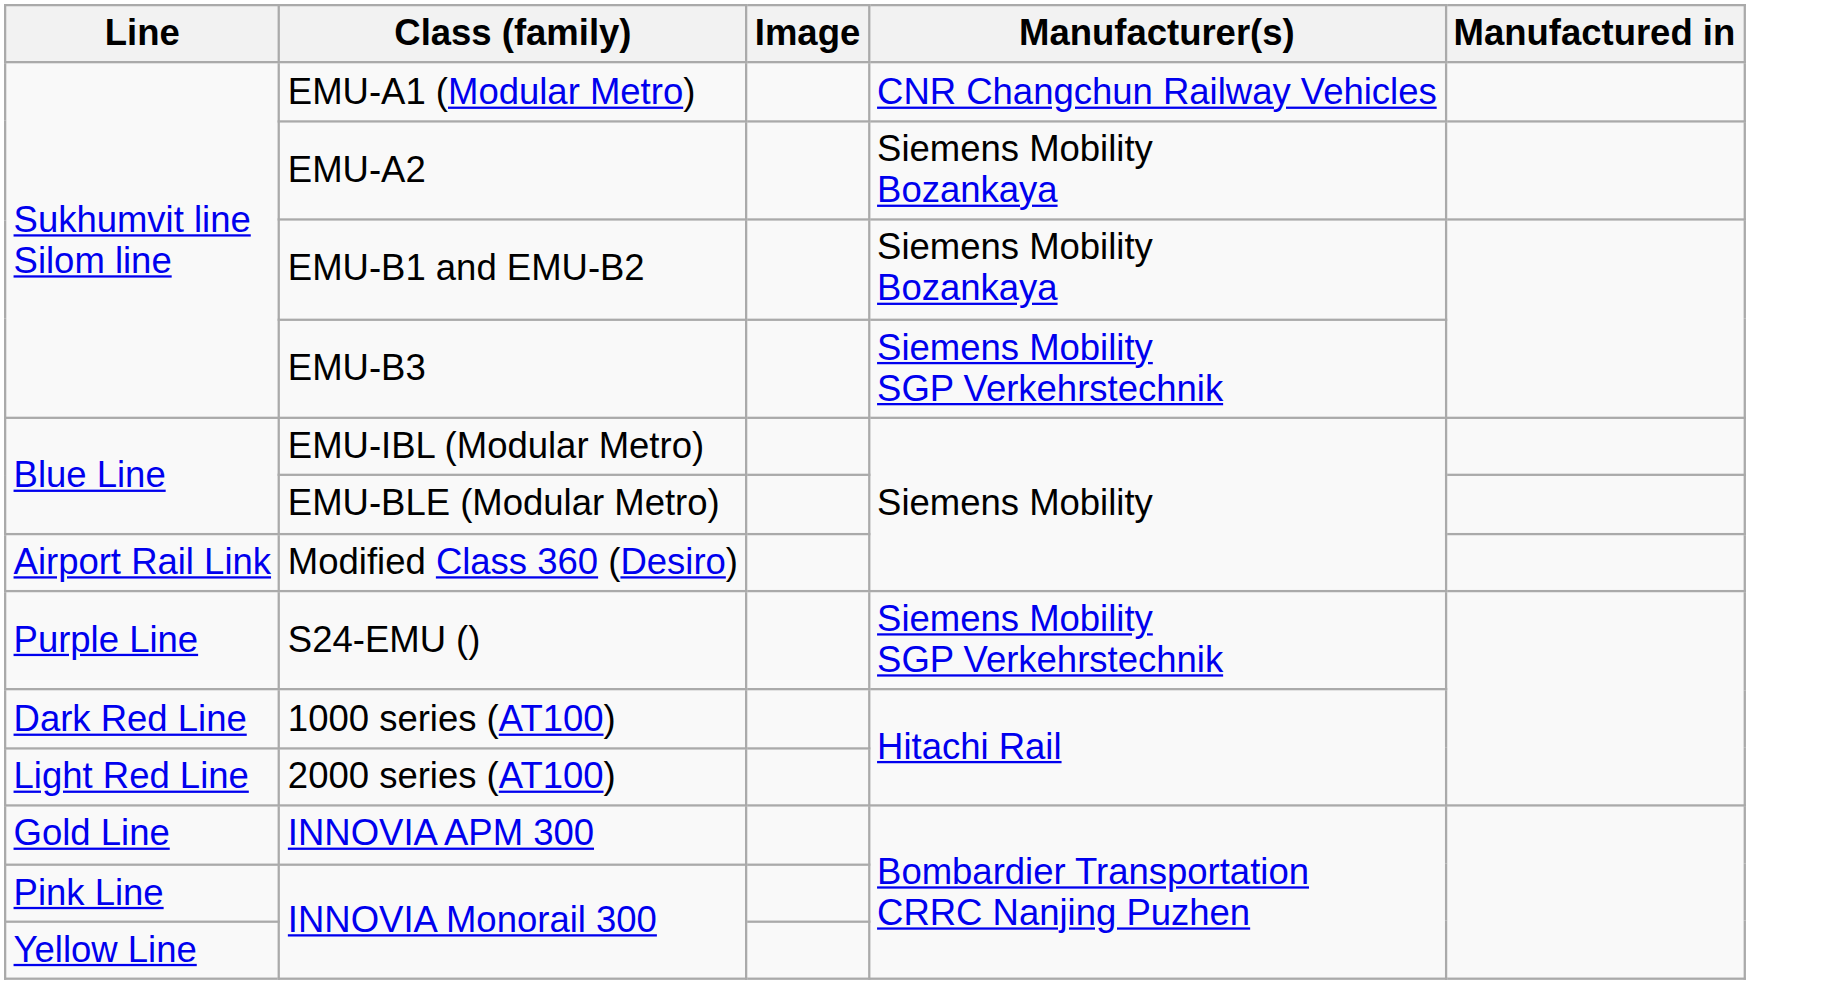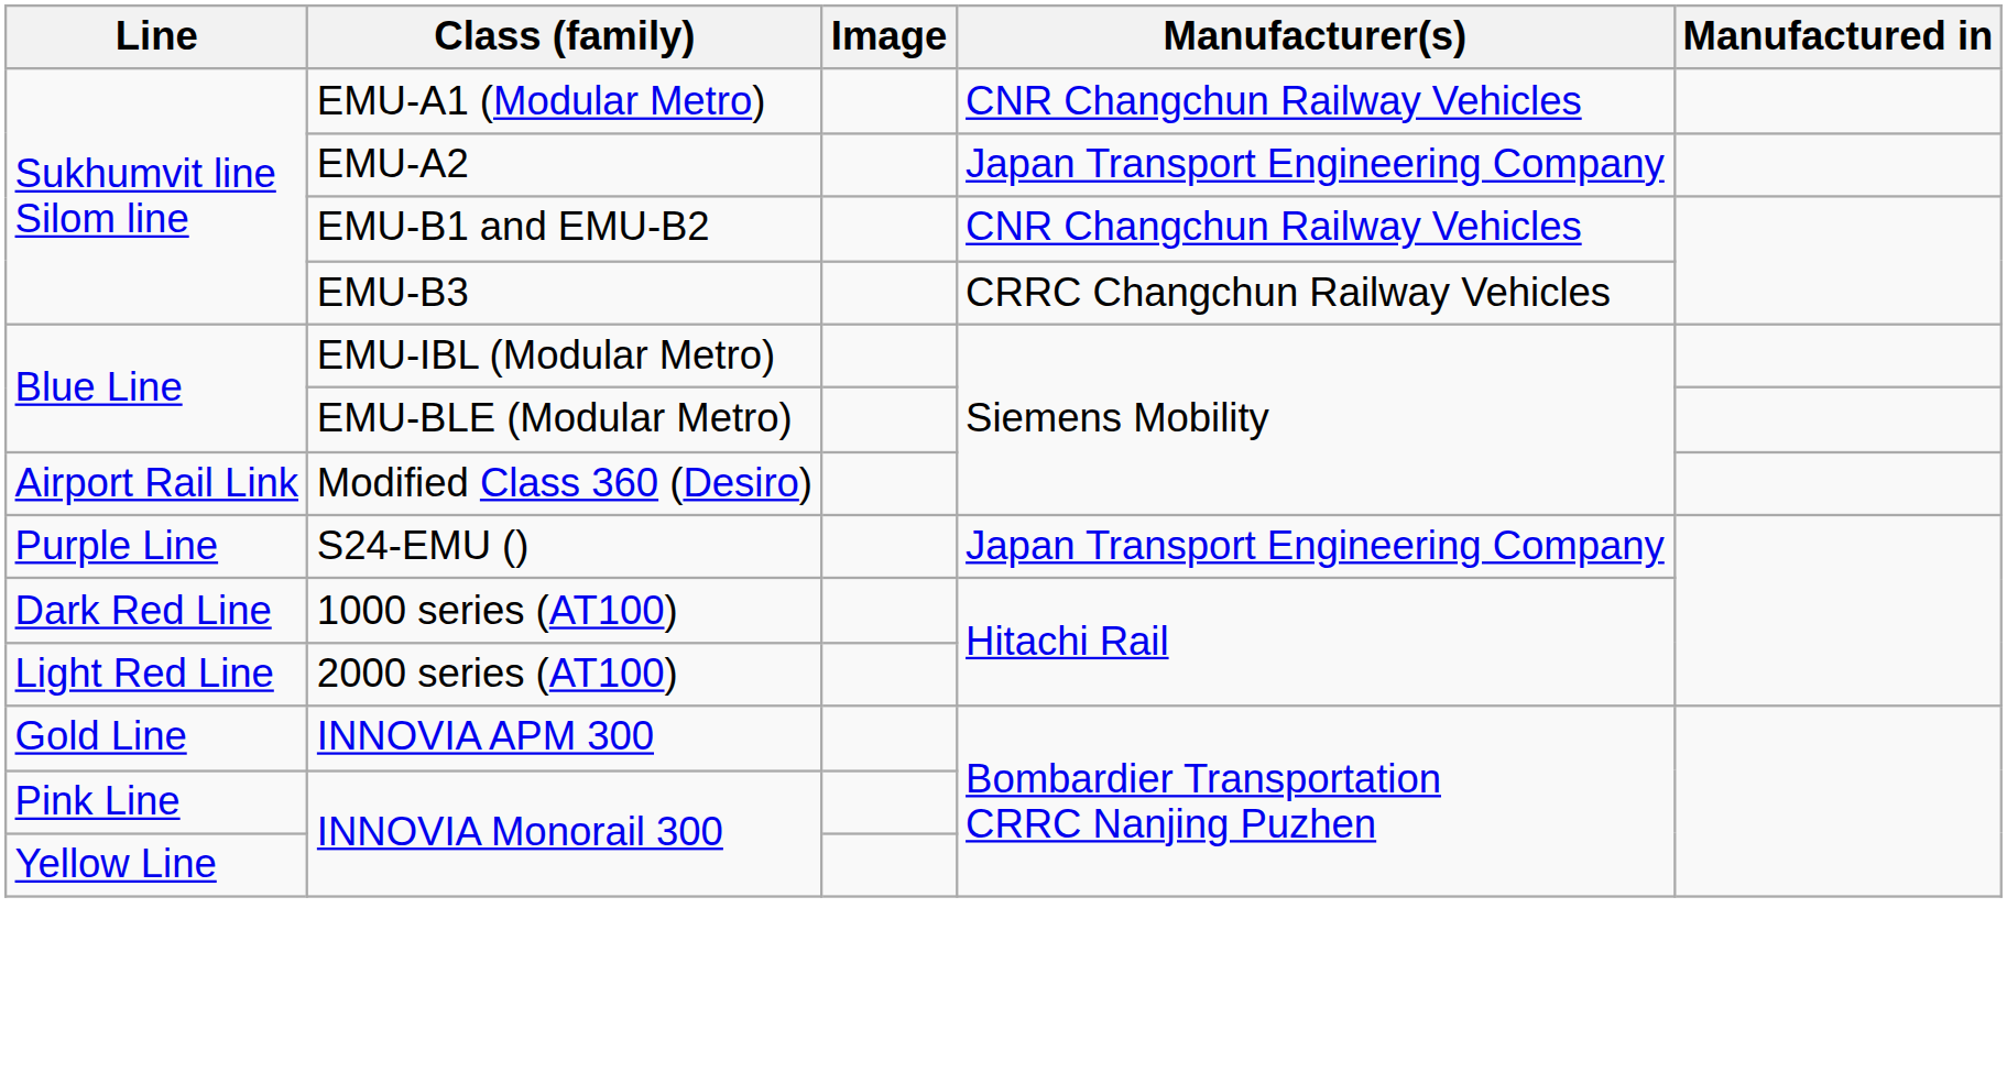 <table class="wikitable">
 <tr>
 <th>Line</th>
 <th>Class (family)</th>
 <th>Image</th>
 <th>Manufacturer(s)</th>
 <th>Manufactured in</th>
 </tr>
 <tr>
 <td rowspan="4"> <a href='#'>Sukhumvit line</a><br> <a href='#'>Silom line</a></td>
 <td>EMU-A1 (<a href='#'>Modular Metro</a>)</td>
 <td></td>
 <td><a href='#'>CNR Changchun Railway Vehicles</a></td>
 <td><br></td>
 </tr>
 <tr>
 <td>EMU-A2</td>
 <td></td>
-<td>Siemens Mobility<br><a href='#'>Bozankaya</a></td>
+<td><a href='#'>Japan Transport Engineering Company</a></td>
 <td></td>
 </tr>
 <tr>
 <td>EMU-B1 and EMU-B2</td>
 <td></td>
-<td>Siemens Mobility<br><a href='#'>Bozankaya</a></td>
+<td><a href='#'>CNR Changchun Railway Vehicles</a></td>
 <td rowspan="2"></td>
 </tr>
 <tr>
 <td>EMU-B3</td>
 <td></td>
-<td><a href='#'>Siemens Mobility</a><br><a href='#'>SGP Verkehrstechnik</a></td>
+<td>CRRC Changchun Railway Vehicles</td>
 </tr>
 <tr>
 <td rowspan="2"> <a href='#'>Blue Line</a></td>
 <td>EMU-IBL (Modular Metro)</td>
 <td></td>
 <td rowspan="3">Siemens Mobility</td>
 <td></td>
 </tr>
 <tr>
 <td>EMU-BLE (Modular Metro)</td>
 <td></td>
 <td><br></td>
 </tr>
 <tr>
 <td> <a href='#'>Airport Rail Link</a></td>
 <td>Modified <a href='#'>Class 360</a> (<a href='#'>Desiro</a>)</td>
 <td><br></td>
 <td></td>
 </tr>
 <tr>
 <td> <a href='#'>Purple Line</a></td>
 <td>S24-EMU ()</td>
 <td></td>
-<td><a href='#'>Siemens Mobility</a><br><a href='#'>SGP Verkehrstechnik</a></td>
+<td><a href='#'>Japan Transport Engineering Company</a></td>
 <td rowspan="3"></td>
 </tr>
 <tr>
 <td> <a href='#'>Dark Red Line</a></td>
 <td>1000 series (<a href='#'>AT100</a>)</td>
 <td></td>
 <td rowspan="2"><a href='#'>Hitachi Rail</a></td>
 </tr>
 <tr>
 <td> <a href='#'>Light Red Line</a></td>
 <td>2000 series (<a href='#'>AT100</a>)</td>
 <td></td>
 </tr>
 <tr>
 <td> <a href='#'>Gold Line</a></td>
 <td><a href='#'>INNOVIA APM 300</a></td>
 <td></td>
 <td rowspan="3"><a href='#'>Bombardier Transportation</a><br><a href='#'>CRRC Nanjing Puzhen</a></td>
 <td rowspan="3"></td>
 </tr>
 <tr>
 <td> <a href='#'>Pink Line</a></td>
 <td rowspan="2"><a href='#'>INNOVIA Monorail 300</a></td>
 <td></td>
 </tr>
 <tr>
 <td> <a href='#'>Yellow Line</a></td>
 <td></td>
 </tr>
 </table>
